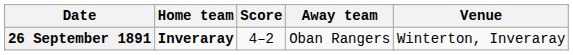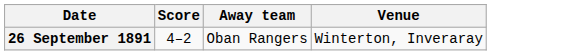 <table class="wikitable football-result-list" style="max-width: 80em; text-align: center">
 <tr>
 <th scope="col">Date</th>
-<th scope="col">Home team</th>
 <th scope="col">Score</th>
 <th scope="col">Away team</th>
 <th scope="col">Venue</th>
 </tr>
 <tr>
 <th scope="row">26 September 1891</th>
-<td align=right><strong>Inveraray</strong></td>
 <td>4–2</td>
 <td align=left>Oban Rangers</td>
 <td align=left>Winterton, Inveraray</td>
 </tr>
 </table>
